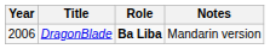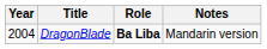 <table class="wikitable sortable">
 <tr>
 <th>Year</th>
 <th>Title</th>
 <th>Role</th>
 <th class="unsortable">Notes</th>
 </tr>
 <tr>
-<td>2006</td>
+<td>2004</td>
 <td><em><a href='#'>DragonBlade</a></em></td>
 <td><strong>Ba Liba</strong></td>
 <td>Mandarin version</td>
 </tr>
 </table>
